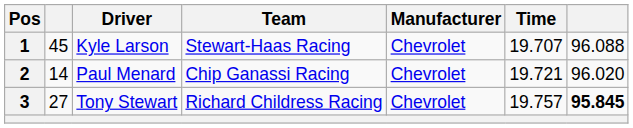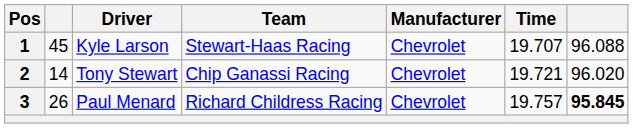 <table class="wikitable" style="font-size:95%">
 <tr>
 <th>Pos</th>
 <th></th>
 <th>Driver</th>
 <th>Team</th>
 <th>Manufacturer</th>
 <th>Time</th>
 <th></th>
 </tr>
 <tr>
 <th>1</th>
 <td>45</td>
 <td><a href='#'>Kyle Larson</a></td>
 <td><a href='#'>Stewart-Haas Racing</a></td>
 <td><a href='#'>Chevrolet</a></td>
 <td>19.707</td>
 <td>96.088</td>
 </tr>
 <tr>
 <th>2</th>
 <td>14</td>
-<td><a href='#'>Paul Menard</a></td>
+<td><a href='#'>Tony Stewart</a></td>
 <td><a href='#'>Chip Ganassi Racing</a></td>
 <td><a href='#'>Chevrolet</a></td>
 <td>19.721</td>
 <td>96.020</td>
 </tr>
 <tr>
 <th>3</th>
-<td>27</td>
-<td><a href='#'>Tony Stewart</a></td>
+<td>26</td>
+<td><a href='#'>Paul Menard</a></td>
 <td><a href='#'>Richard Childress Racing</a></td>
 <td><a href='#'>Chevrolet</a></td>
 <td>19.757</td>
 <td><strong>95.845</strong></td>
 </tr>
 <tr>
 <th colspan="7"></th>
 </tr>
 </table>
